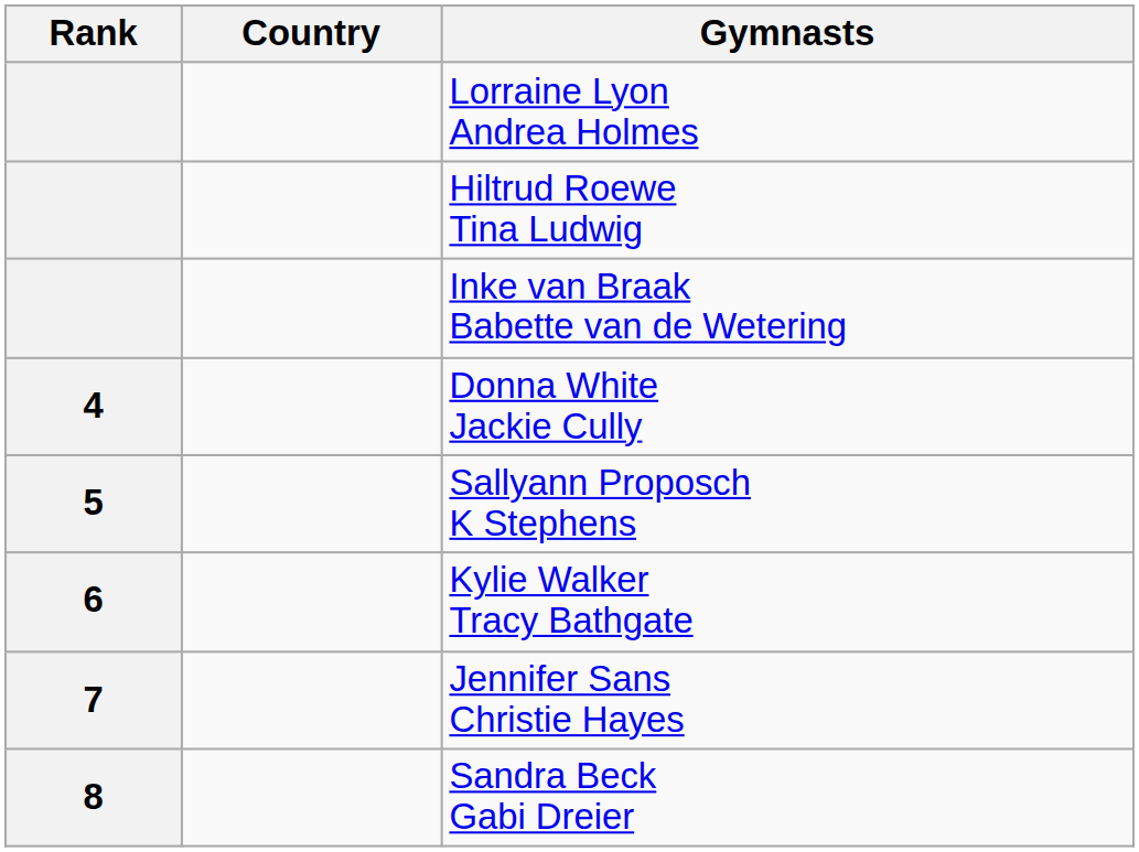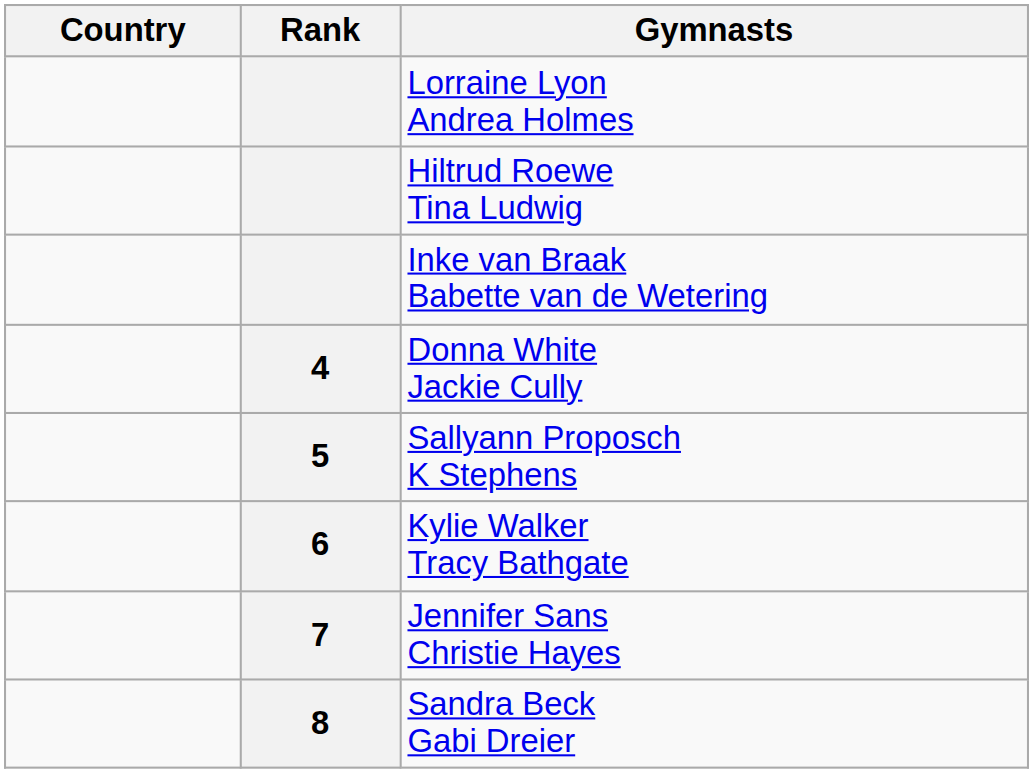 <table class="wikitable" width=500>
 <tr bgcolor="#efefef">
+<th>Country</th>
 <th>Rank</th>
-<th>Country</th>
 <th>Gymnasts</th>
 </tr>
 <tr>
+<td></td>
 <th></th>
-<td></td>
 <td><a href='#'>Lorraine Lyon</a> <br> <a href='#'>Andrea Holmes</a></td>
 </tr>
 <tr>
+<td></td>
 <th></th>
-<td></td>
 <td><a href='#'>Hiltrud Roewe</a> <br> <a href='#'>Tina Ludwig</a></td>
 </tr>
 <tr>
+<td></td>
 <th></th>
-<td></td>
 <td><a href='#'>Inke van Braak</a> <br> <a href='#'>Babette van de Wetering</a></td>
 </tr>
 <tr>
+<td></td>
 <th>4</th>
-<td></td>
 <td><a href='#'>Donna White</a> <br> <a href='#'>Jackie Cully</a></td>
 </tr>
 <tr>
+<td></td>
 <th>5</th>
-<td></td>
 <td><a href='#'>Sallyann Proposch</a> <br> <a href='#'>K Stephens</a></td>
 </tr>
 <tr>
+<td></td>
 <th>6</th>
-<td></td>
 <td><a href='#'>Kylie Walker</a> <br> <a href='#'>Tracy Bathgate</a></td>
 </tr>
 <tr>
+<td></td>
 <th>7</th>
-<td></td>
 <td><a href='#'>Jennifer Sans</a> <br> <a href='#'>Christie Hayes</a></td>
 </tr>
 <tr>
+<td></td>
 <th>8</th>
-<td></td>
 <td><a href='#'>Sandra Beck</a> <br> <a href='#'>Gabi Dreier</a></td>
 </tr>
 </table>
